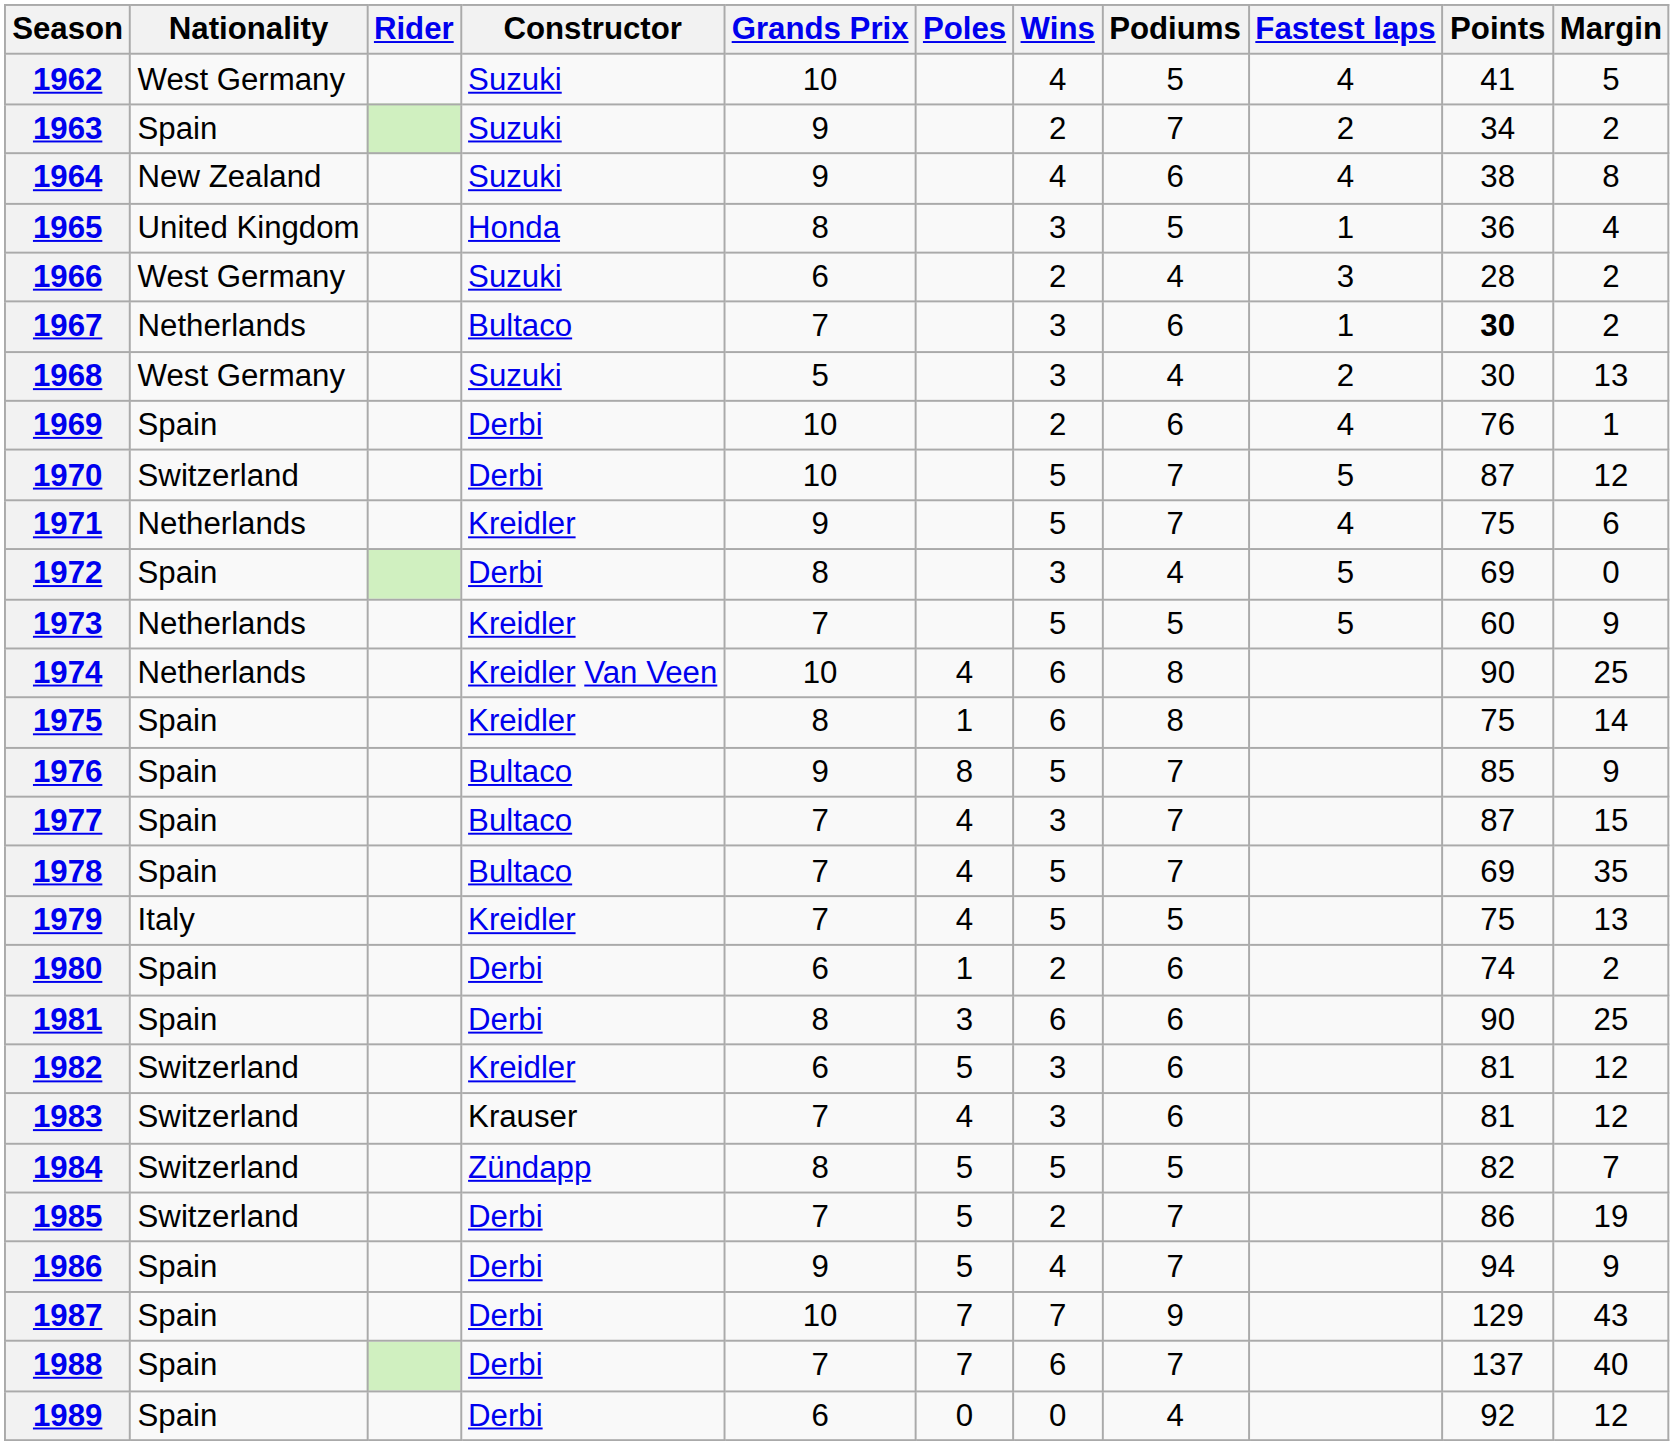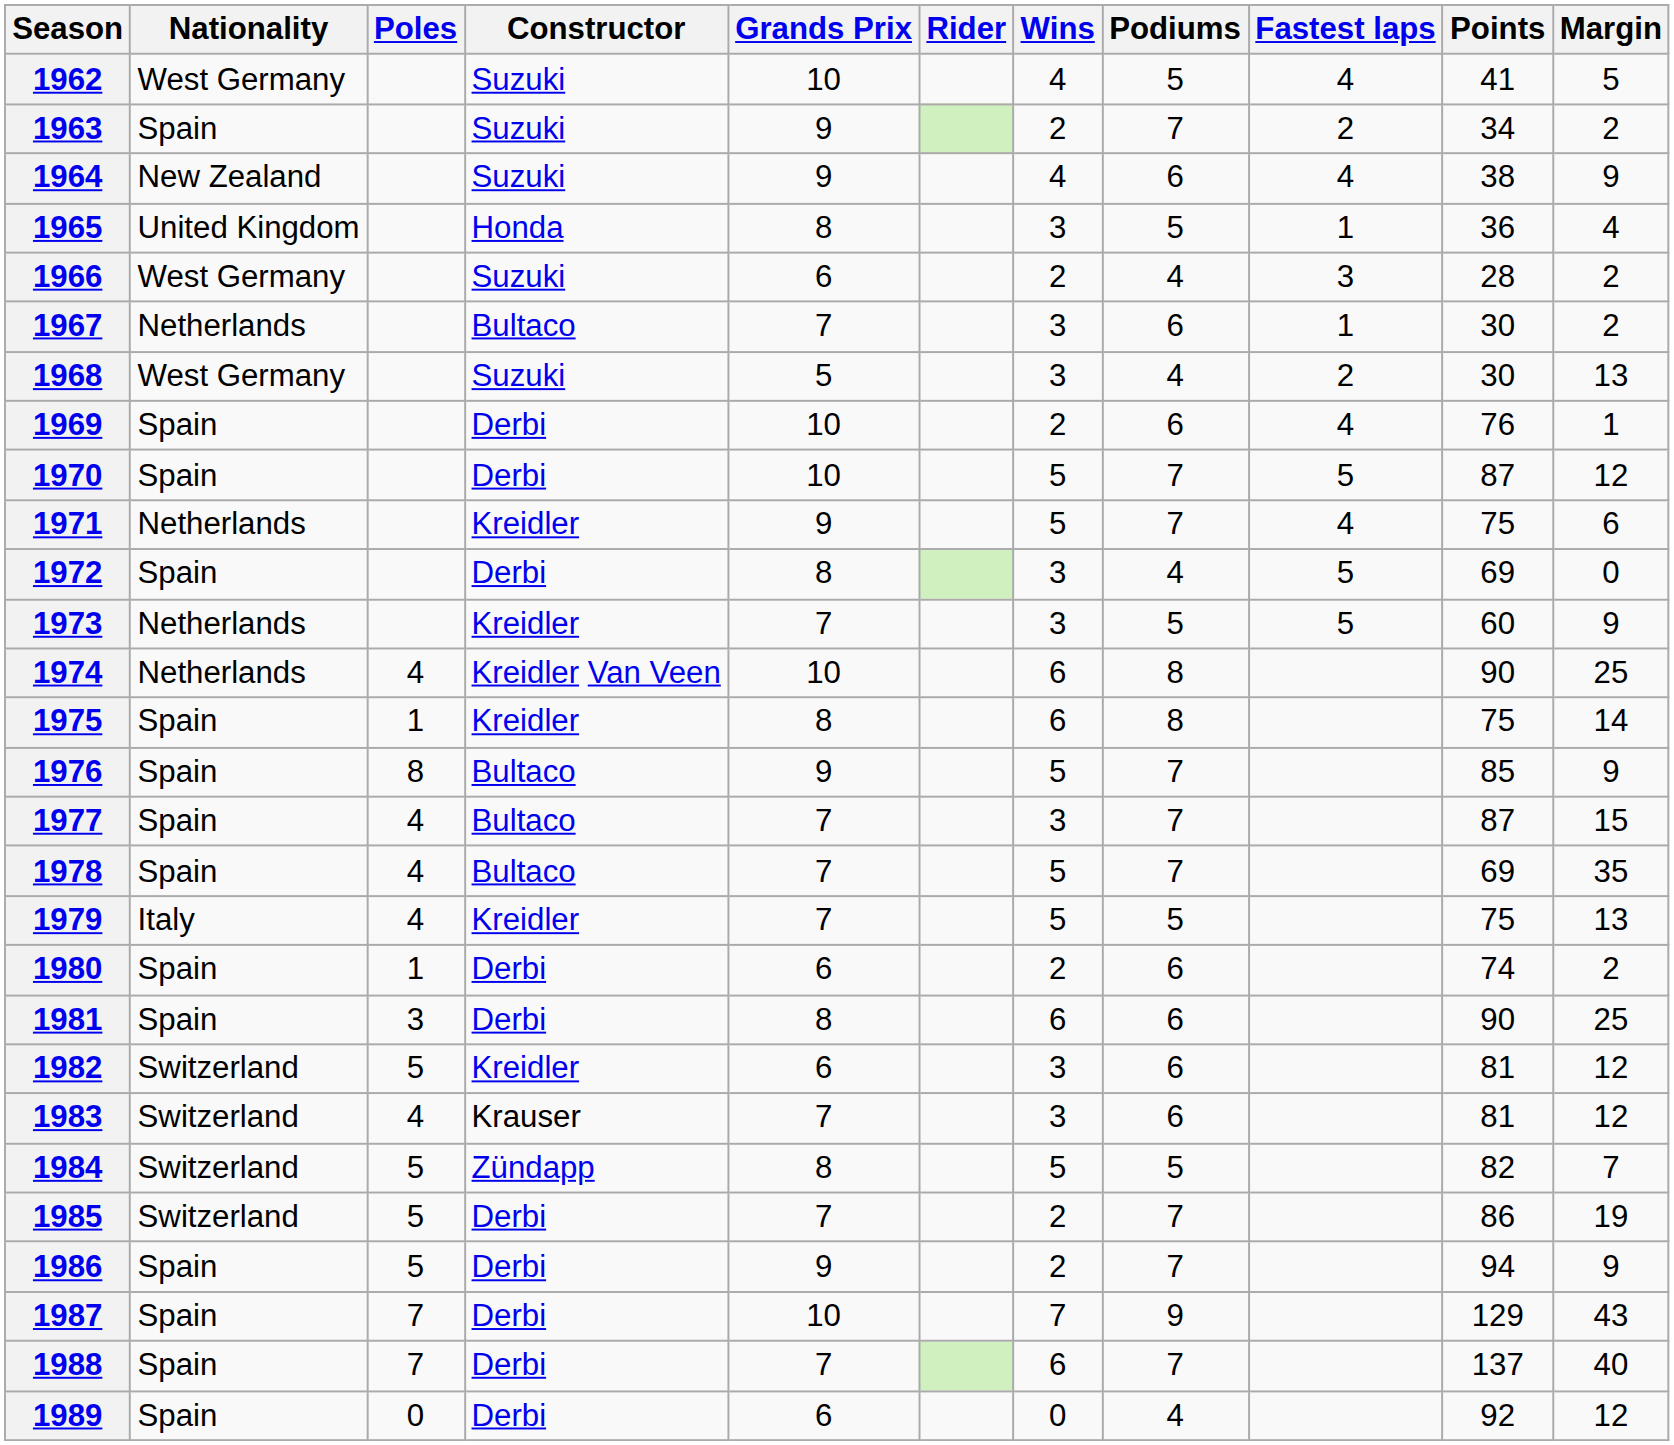 <table class="wikitable plainrowheaders sortable">
 <tr>
 <th scope="col">Season</th>
 <th scope="col">Nationality</th>
-<th scope="col"><a href='#'>Rider</a></th>
+<th scope="col"><a href='#'>Poles</a></th>
 <th scope="col">Constructor</th>
 <th scope="col"><a href='#'>Grands Prix</a></th>
-<th scope="col"><a href='#'>Poles</a></th>
+<th scope="col"><a href='#'>Rider</a></th>
 <th scope="col"><a href='#'>Wins</a></th>
 <th scope="col">Podiums</th>
 <th scope="col"><a href='#'>Fastest laps</a></th>
 <th scope="col">Points</th>
 <th scope="col">Margin</th>
 </tr>
 <tr>
 <th scope="row" style="text-align:center"><a href='#'>1962</a></th>
 <td> West Germany</td>
-<td></td>
+<td align=center></td>
 <td><a href='#'>Suzuki</a></td>
 <td align=center>10</td>
-<td align=center></td>
+<td></td>
 <td align=center>4</td>
 <td align=center>5</td>
 <td align=center>4</td>
 <td align=center>41</td>
 <td align=center>5</td>
 </tr>
 <tr>
 <th scope="row" style="text-align:center"><a href='#'>1963</a></th>
 <td> Spain</td>
-<td style="background:#D0F0C0;"><sup></sup></td>
+<td align=center></td>
 <td><a href='#'>Suzuki</a></td>
 <td align=center>9</td>
-<td align=center></td>
+<td style="background:#D0F0C0;"><sup></sup></td>
 <td align=center>2</td>
 <td align=center>7</td>
 <td align=center>2</td>
 <td align=center>34</td>
 <td align=center>2</td>
 </tr>
 <tr>
 <th scope="row" style="text-align:center"><a href='#'>1964</a></th>
 <td> New Zealand</td>
-<td></td>
+<td align=center></td>
 <td><a href='#'>Suzuki</a></td>
 <td align=center>9</td>
-<td align=center></td>
+<td></td>
 <td align=center>4</td>
 <td align=center>6</td>
 <td align=center>4</td>
 <td align=center>38</td>
-<td align=center>8</td>
+<td align=center>9</td>
 </tr>
 <tr>
 <th scope="row" style="text-align:center"><a href='#'>1965</a></th>
 <td> United Kingdom</td>
-<td></td>
+<td align=center></td>
 <td><a href='#'>Honda</a></td>
 <td align=center>8</td>
-<td align=center></td>
+<td></td>
 <td align=center>3</td>
 <td align=center>5</td>
 <td align=center>1</td>
 <td align=center>36</td>
 <td align=center>4</td>
 </tr>
 <tr>
 <th scope="row" style="text-align:center"><a href='#'>1966</a></th>
 <td> West Germany</td>
-<td></td>
+<td align=center></td>
 <td><a href='#'>Suzuki</a></td>
 <td align=center>6</td>
-<td align=center></td>
+<td></td>
 <td align=center>2</td>
 <td align=center>4</td>
 <td align=center>3</td>
 <td align=center>28</td>
 <td align=center>2</td>
 </tr>
 <tr>
 <th scope="row" style="text-align:center"><a href='#'>1967</a></th>
 <td> Netherlands</td>
-<td></td>
+<td align=center></td>
 <td><a href='#'>Bultaco</a></td>
 <td align=center>7</td>
-<td align=center></td>
+<td></td>
 <td align=center>3</td>
 <td align=center>6</td>
 <td align=center>1</td>
-<td align=center><strong>30</strong></td>
+<td align=center>30</td>
 <td align=center>2</td>
 </tr>
 <tr>
 <th scope="row" style="text-align:center"><a href='#'>1968</a></th>
 <td> West Germany</td>
-<td></td>
+<td align=center></td>
 <td><a href='#'>Suzuki</a></td>
 <td align=center>5</td>
-<td align=center></td>
+<td></td>
 <td align=center>3</td>
 <td align=center>4</td>
 <td align=center>2</td>
 <td align=center>30</td>
 <td align=center>13</td>
 </tr>
 <tr>
 <th scope="row" style="text-align:center"><a href='#'>1969</a></th>
 <td> Spain</td>
-<td></td>
+<td align=center></td>
 <td><a href='#'>Derbi</a></td>
 <td align=center>10</td>
-<td align=center></td>
+<td></td>
 <td align=center>2</td>
 <td align=center>6</td>
 <td align=center>4</td>
 <td align=center>76</td>
 <td align=center>1</td>
 </tr>
 <tr>
 <th scope="row" style="text-align:center"><a href='#'>1970</a></th>
-<td> Switzerland</td>
-<td></td>
+<td> Spain</td>
+<td align=center></td>
 <td><a href='#'>Derbi</a></td>
 <td align=center>10</td>
-<td align=center></td>
+<td></td>
 <td align=center>5</td>
 <td align=center>7</td>
 <td align=center>5</td>
 <td align=center>87</td>
 <td align=center>12</td>
 </tr>
 <tr>
 <th scope="row" style="text-align:center"><a href='#'>1971</a></th>
 <td> Netherlands</td>
-<td></td>
+<td align=center></td>
 <td><a href='#'>Kreidler</a></td>
 <td align=center>9</td>
-<td align=center></td>
+<td></td>
 <td align=center>5</td>
 <td align=center>7</td>
 <td align=center>4</td>
 <td align=center>75</td>
 <td align=center>6</td>
 </tr>
 <tr>
 <th scope="row" style="text-align:center"><a href='#'>1972</a></th>
 <td> Spain</td>
-<td style="background:#D0F0C0;"><sup></sup></td>
+<td align=center></td>
 <td><a href='#'>Derbi</a></td>
 <td align=center>8</td>
-<td align=center></td>
+<td style="background:#D0F0C0;"><sup></sup></td>
 <td align=center>3</td>
 <td align=center>4</td>
 <td align=center>5</td>
 <td align=center>69</td>
 <td align=center>0</td>
 </tr>
 <tr>
 <th scope="row" style="text-align:center"><a href='#'>1973</a></th>
 <td> Netherlands</td>
-<td></td>
+<td align=center></td>
 <td><a href='#'>Kreidler</a></td>
 <td align=center>7</td>
-<td align=center></td>
-<td align=center>5</td>
+<td></td>
+<td align=center>3</td>
 <td align=center>5</td>
 <td align=center>5</td>
 <td align=center>60</td>
 <td align=center>9</td>
 </tr>
 <tr>
 <th scope="row" style="text-align:center"><a href='#'>1974</a></th>
 <td> Netherlands</td>
-<td></td>
+<td align=center>4</td>
 <td><a href='#'>Kreidler</a> <a href='#'>Van Veen</a></td>
 <td align=center>10</td>
-<td align=center>4</td>
+<td></td>
 <td align=center>6</td>
 <td align=center>8</td>
 <td align=center></td>
 <td align=center>90</td>
 <td align=center>25</td>
 </tr>
 <tr>
 <th scope="row" style="text-align:center"><a href='#'>1975</a></th>
 <td> Spain</td>
-<td></td>
+<td align=center>1</td>
 <td><a href='#'>Kreidler</a></td>
 <td align=center>8</td>
-<td align=center>1</td>
+<td></td>
 <td align=center>6</td>
 <td align=center>8</td>
 <td align=center></td>
 <td align=center>75</td>
 <td align=center>14</td>
 </tr>
 <tr>
 <th scope="row" style="text-align:center"><a href='#'>1976</a></th>
 <td> Spain</td>
-<td></td>
+<td align=center>8</td>
 <td><a href='#'>Bultaco</a></td>
 <td align=center>9</td>
-<td align=center>8</td>
+<td></td>
 <td align=center>5</td>
 <td align=center>7</td>
 <td align=center></td>
 <td align=center>85</td>
 <td align=center>9</td>
 </tr>
 <tr>
 <th scope="row" style="text-align:center"><a href='#'>1977</a></th>
 <td> Spain</td>
-<td></td>
+<td align=center>4</td>
 <td><a href='#'>Bultaco</a></td>
 <td align=center>7</td>
-<td align=center>4</td>
+<td></td>
 <td align=center>3</td>
 <td align=center>7</td>
 <td align=center></td>
 <td align=center>87</td>
 <td align=center>15</td>
 </tr>
 <tr>
 <th scope="row" style="text-align:center"><a href='#'>1978</a></th>
 <td> Spain</td>
-<td></td>
+<td align=center>4</td>
 <td><a href='#'>Bultaco</a></td>
 <td align=center>7</td>
-<td align=center>4</td>
+<td></td>
 <td align=center>5</td>
 <td align=center>7</td>
 <td align=center></td>
 <td align=center>69</td>
 <td align=center>35</td>
 </tr>
 <tr>
 <th scope="row" style="text-align:center"><a href='#'>1979</a></th>
 <td> Italy</td>
-<td></td>
+<td align=center>4</td>
 <td><a href='#'>Kreidler</a></td>
 <td align=center>7</td>
-<td align=center>4</td>
+<td></td>
 <td align=center>5</td>
 <td align=center>5</td>
 <td align=center></td>
 <td align=center>75</td>
 <td align=center>13</td>
 </tr>
 <tr>
 <th scope="row" style="text-align:center"><a href='#'>1980</a></th>
 <td> Spain</td>
-<td></td>
+<td align=center>1</td>
 <td><a href='#'>Derbi</a></td>
 <td align=center>6</td>
-<td align=center>1</td>
+<td></td>
 <td align=center>2</td>
 <td align=center>6</td>
 <td align=center></td>
 <td align=center>74</td>
 <td align=center>2</td>
 </tr>
 <tr>
 <th scope="row" style="text-align:center"><a href='#'>1981</a></th>
 <td> Spain</td>
-<td></td>
+<td align=center>3</td>
 <td><a href='#'>Derbi</a></td>
 <td align=center>8</td>
-<td align=center>3</td>
+<td></td>
 <td align=center>6</td>
 <td align=center>6</td>
 <td align=center></td>
 <td align=center>90</td>
 <td align=center>25</td>
 </tr>
 <tr>
 <th scope="row" style="text-align:center"><a href='#'>1982</a></th>
 <td> Switzerland</td>
-<td></td>
+<td align=center>5</td>
 <td><a href='#'>Kreidler</a></td>
 <td align=center>6</td>
-<td align=center>5</td>
+<td></td>
 <td align=center>3</td>
 <td align=center>6</td>
 <td align=center></td>
 <td align=center>81</td>
 <td align=center>12</td>
 </tr>
 <tr>
 <th scope="row" style="text-align:center"><a href='#'>1983</a></th>
 <td> Switzerland</td>
-<td></td>
+<td align=center>4</td>
 <td>Krauser</td>
 <td align=center>7</td>
-<td align=center>4</td>
+<td></td>
 <td align=center>3</td>
 <td align=center>6</td>
 <td align=center></td>
 <td align=center>81</td>
 <td align=center>12</td>
 </tr>
 <tr>
 <th scope="row" style="text-align:center"><a href='#'>1984</a></th>
 <td> Switzerland</td>
-<td></td>
+<td align=center>5</td>
 <td><a href='#'>Zündapp</a></td>
 <td align=center>8</td>
-<td align=center>5</td>
+<td></td>
 <td align=center>5</td>
 <td align=center>5</td>
 <td align=center></td>
 <td align=center>82</td>
 <td align=center>7</td>
 </tr>
 <tr>
 <th scope="row" style="text-align:center"><a href='#'>1985</a></th>
 <td> Switzerland</td>
-<td></td>
+<td align=center>5</td>
 <td><a href='#'>Derbi</a></td>
 <td align=center>7</td>
-<td align=center>5</td>
+<td></td>
 <td align=center>2</td>
 <td align=center>7</td>
 <td align=center></td>
 <td align=center>86</td>
 <td align=center>19</td>
 </tr>
 <tr>
 <th scope="row" style="text-align:center"><a href='#'>1986</a></th>
 <td> Spain</td>
-<td></td>
+<td align=center>5</td>
 <td><a href='#'>Derbi</a></td>
 <td align=center>9</td>
-<td align=center>5</td>
-<td align=center>4</td>
+<td></td>
+<td align=center>2</td>
 <td align=center>7</td>
 <td align=center></td>
 <td align=center>94</td>
 <td align=center>9</td>
 </tr>
 <tr>
 <th scope="row" style="text-align:center"><a href='#'>1987</a></th>
 <td> Spain</td>
-<td></td>
+<td align=center>7</td>
 <td><a href='#'>Derbi</a></td>
 <td align=center>10</td>
-<td align=center>7</td>
+<td></td>
 <td align=center>7</td>
 <td align=center>9</td>
 <td align=center></td>
 <td align=center>129</td>
 <td align=center>43</td>
 </tr>
 <tr>
 <th scope="row" style="text-align:center"><a href='#'>1988</a></th>
 <td> Spain</td>
-<td style="background:#D0F0C0;"><sup></sup></td>
+<td align=center>7</td>
 <td><a href='#'>Derbi</a></td>
 <td align=center>7</td>
-<td align=center>7</td>
+<td style="background:#D0F0C0;"><sup></sup></td>
 <td align=center>6</td>
 <td align=center>7</td>
 <td align=center></td>
 <td align=center>137</td>
 <td align=center>40</td>
 </tr>
 <tr>
 <th scope="row" style="text-align:center"><a href='#'>1989</a></th>
 <td> Spain</td>
-<td></td>
+<td align=center>0</td>
 <td><a href='#'>Derbi</a></td>
 <td align=center>6</td>
-<td align=center>0</td>
+<td></td>
 <td align=center>0</td>
 <td align=center>4</td>
 <td align=center></td>
 <td align=center>92</td>
 <td align=center>12</td>
 </tr>
 </table>
